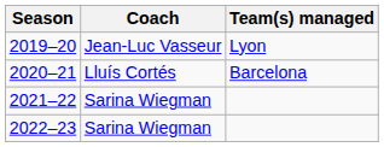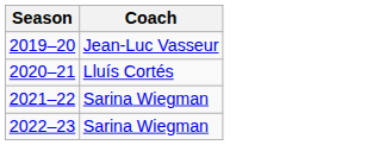 <table class="wikitable">
 <tr>
 <th>Season</th>
 <th>Coach</th>
-<th>Team(s) managed</th>
 </tr>
 <tr>
 <td><a href='#'>2019–20</a></td>
 <td> <a href='#'>Jean-Luc Vasseur</a></td>
-<td> <a href='#'>Lyon</a></td>
 </tr>
 <tr>
 <td><a href='#'>2020–21</a></td>
 <td> <a href='#'>Lluís Cortés</a></td>
-<td> <a href='#'>Barcelona</a></td>
 </tr>
 <tr>
 <td><a href='#'>2021–22</a></td>
 <td> <a href='#'>Sarina Wiegman</a></td>
-<td></td>
 </tr>
 <tr>
 <td><a href='#'>2022–23</a></td>
 <td> <a href='#'>Sarina Wiegman</a></td>
-<td></td>
 </tr>
 </table>
